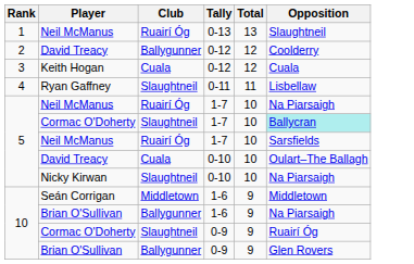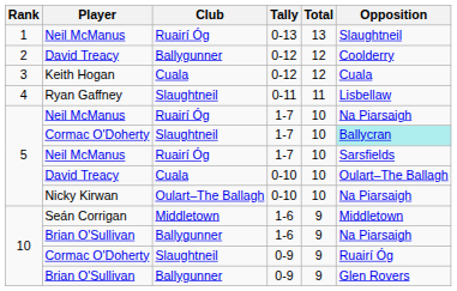 <table class="wikitable">
 <tr>
 <th>Rank</th>
 <th>Player</th>
 <th>Club</th>
 <th>Tally</th>
 <th>Total</th>
 <th>Opposition</th>
 </tr>
 <tr>
 <td rowspan=1 align=center>1</td>
 <td><a href='#'>Neil McManus</a></td>
 <td><a href='#'>Ruairí Óg</a></td>
 <td align=center>0-13</td>
 <td align=center>13</td>
 <td><a href='#'>Slaughtneil</a></td>
 </tr>
 <tr>
 <td rowspan=1 align=center>2</td>
 <td><a href='#'>David Treacy</a></td>
 <td><a href='#'>Ballygunner</a></td>
 <td align=center>0-12</td>
 <td align=center>12</td>
 <td><a href='#'>Coolderry</a></td>
 </tr>
 <tr>
 <td rowspan=1 align=center>3</td>
 <td>Keith Hogan</td>
 <td><a href='#'>Cuala</a></td>
 <td align=center>0-12</td>
 <td align=center>12</td>
 <td><a href='#'>Cuala</a></td>
 </tr>
 <tr>
 <td rowspan=1 align=center>4</td>
 <td>Ryan Gaffney</td>
 <td><a href='#'>Slaughtneil</a></td>
 <td align=center>0-11</td>
 <td align=center>11</td>
 <td><a href='#'>Lisbellaw</a></td>
 </tr>
 <tr>
 <td rowspan=5 align=center>5</td>
 <td><a href='#'>Neil McManus</a></td>
 <td><a href='#'>Ruairí Óg</a></td>
 <td align=center>1-7</td>
 <td align=center>10</td>
 <td><a href='#'>Na Piarsaigh</a></td>
 </tr>
 <tr>
 <td><a href='#'>Cormac O'Doherty</a></td>
 <td><a href='#'>Slaughtneil</a></td>
 <td align=center>1-7</td>
 <td align=center>10</td>
 <td style="background: paleturquoise;"><a href='#'>Ballycran</a></td>
 </tr>
 <tr>
 <td><a href='#'>Neil McManus</a></td>
 <td><a href='#'>Ruairí Óg</a></td>
 <td align=center>1-7</td>
 <td align=center>10</td>
 <td><a href='#'>Sarsfields</a></td>
 </tr>
 <tr>
 <td><a href='#'>David Treacy</a></td>
 <td><a href='#'>Cuala</a></td>
 <td align=center>0-10</td>
 <td align=center>10</td>
 <td><a href='#'>Oulart–The Ballagh</a></td>
 </tr>
 <tr>
 <td>Nicky Kirwan</td>
-<td><a href='#'>Slaughtneil</a></td>
+<td><a href='#'>Oulart–The Ballagh</a></td>
 <td align=center>0-10</td>
 <td align=center>10</td>
 <td><a href='#'>Na Piarsaigh</a></td>
 </tr>
 <tr>
 <td rowspan=4 align=center>10</td>
 <td>Seán Corrigan</td>
 <td><a href='#'>Middletown</a></td>
 <td align=center>1-6</td>
 <td align=center>9</td>
 <td><a href='#'>Middletown</a></td>
 </tr>
 <tr>
 <td><a href='#'>Brian O'Sullivan</a></td>
 <td><a href='#'>Ballygunner</a></td>
 <td align=center>1-6</td>
 <td align=center>9</td>
 <td><a href='#'>Na Piarsaigh</a></td>
 </tr>
 <tr>
 <td><a href='#'>Cormac O'Doherty</a></td>
 <td><a href='#'>Slaughtneil</a></td>
 <td align=center>0-9</td>
 <td align=center>9</td>
 <td><a href='#'>Ruairí Óg</a></td>
 </tr>
 <tr>
 <td><a href='#'>Brian O'Sullivan</a></td>
 <td><a href='#'>Ballygunner</a></td>
 <td align=center>0-9</td>
 <td align=center>9</td>
 <td><a href='#'>Glen Rovers</a></td>
 </tr>
 </table>
